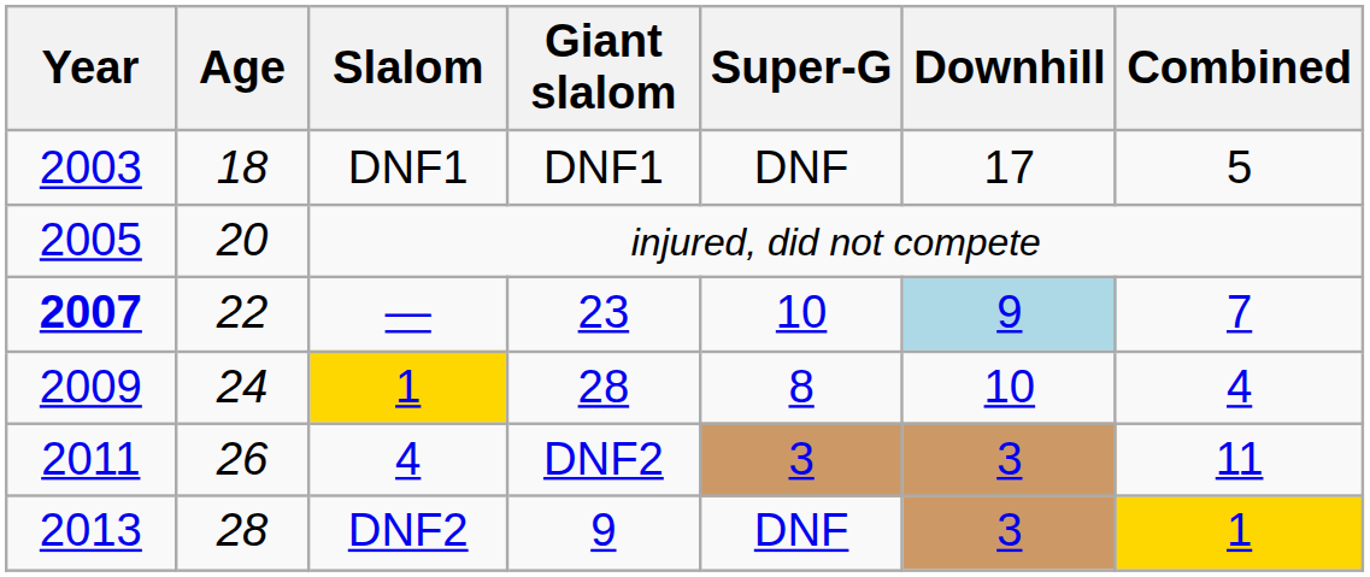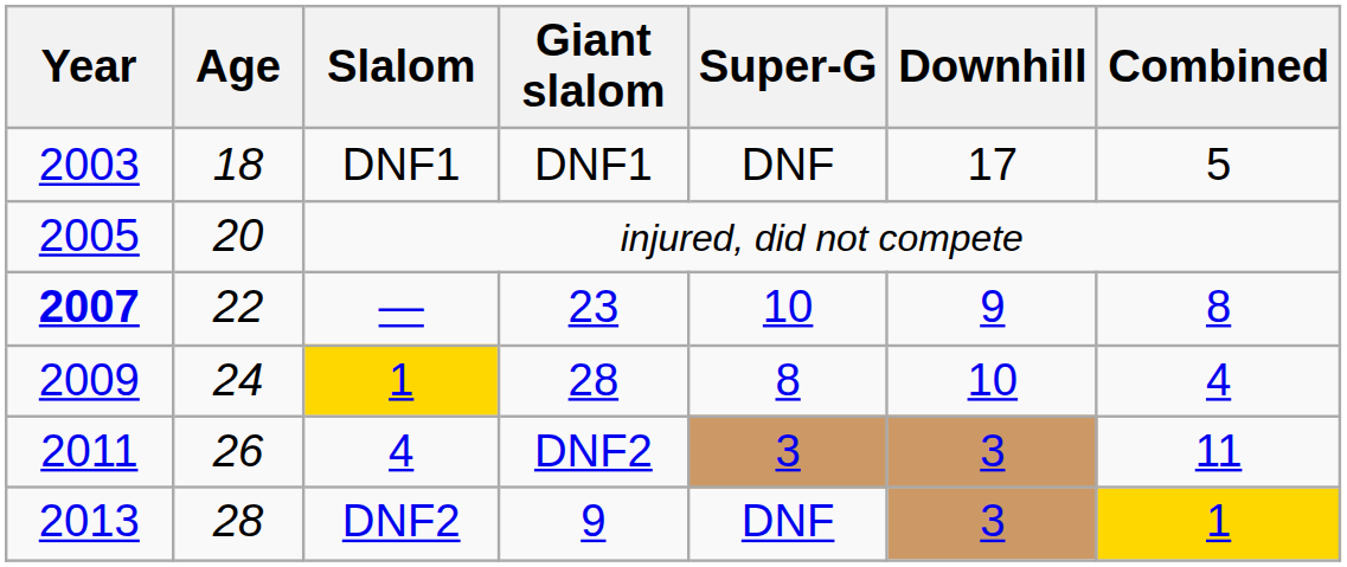 <table class=wikitable style="text-align:center">
 <tr>
 <th>  Year  </th>
 <th> Age </th>
 <th> Slalom </th>
 <th> Giant <br> slalom </th>
 <th>Super-G</th>
 <th>Downhill</th>
 <th>Combined</th>
 </tr>
 <tr>
 <td><a href='#'>2003</a></td>
 <td><em>18</em></td>
 <td>DNF1</td>
 <td>DNF1</td>
 <td>DNF</td>
 <td>17</td>
 <td>5</td>
 </tr>
 <tr>
 <td><a href='#'>2005</a></td>
 <td><em>20</em></td>
 <td colspan=5><small><em>injured, did not compete</em></small></td>
 </tr>
 <tr>
 <td><strong><a href='#'>2007</a></strong></td>
 <td><em>22</em></td>
 <td><a href='#'>—</a></td>
 <td><a href='#'>23</a></td>
 <td><a href='#'>10</a></td>
-<td style="background: lightblue;"><a href='#'>9</a></td>
-<td><a href='#'>7</a></td>
+<td><a href='#'>9</a></td>
+<td><a href='#'>8</a></td>
 </tr>
 <tr>
 <td><a href='#'>2009</a></td>
 <td><em>24</em></td>
 <td style="background:gold;"><a href='#'>1</a></td>
 <td><a href='#'>28</a></td>
 <td><a href='#'>8</a></td>
 <td><a href='#'>10</a></td>
 <td><a href='#'>4</a></td>
 </tr>
 <tr>
 <td><a href='#'>2011</a></td>
 <td><em>26</em></td>
 <td><a href='#'>4</a></td>
 <td><a href='#'>DNF2</a></td>
 <td style="background:#c96;"><a href='#'>3</a></td>
 <td style="background:#c96;"><a href='#'>3</a></td>
 <td><a href='#'>11</a></td>
 </tr>
 <tr>
 <td><a href='#'>2013</a></td>
 <td><em>28</em></td>
 <td><a href='#'>DNF2</a></td>
 <td><a href='#'>9</a></td>
 <td><a href='#'>DNF</a></td>
 <td style="background:#c96;"><a href='#'>3</a></td>
 <td style="background:gold"><a href='#'>1</a><br></td>
 </tr>
 </table>
